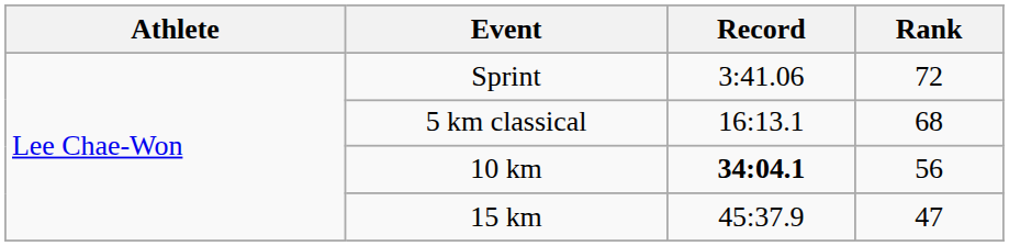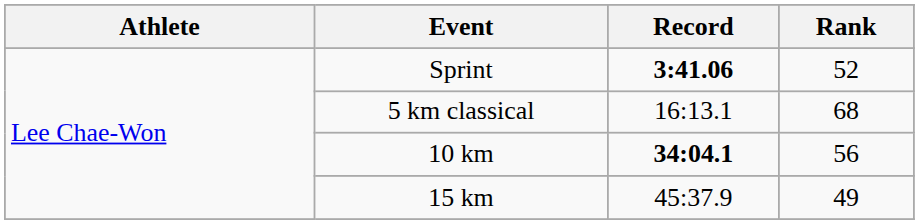 <table class=wikitable style="font-size:90%; text-align:center; width:40%">
 <tr>
 <th>Athlete</th>
 <th>Event</th>
 <th>Record</th>
 <th>Rank</th>
 </tr>
 <tr>
 <td rowspan=4 align=left><a href='#'>Lee Chae-Won</a></td>
 <td>Sprint</td>
-<td>3:41.06</td>
-<td>72</td>
+<td><strong>3:41.06</strong></td>
+<td>52</td>
 </tr>
 <tr>
 <td>5 km classical</td>
 <td>16:13.1</td>
 <td>68</td>
 </tr>
 <tr>
 <td>10 km</td>
 <td><strong>34:04.1</strong></td>
 <td>56</td>
 </tr>
 <tr>
 <td>15 km</td>
 <td>45:37.9</td>
-<td>47</td>
+<td>49</td>
 </tr>
 </table>
